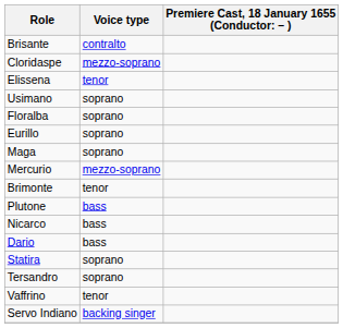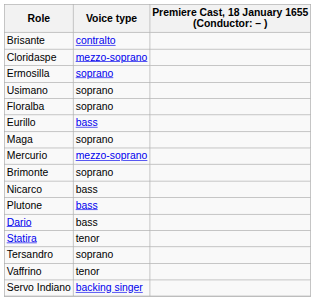 <table class="wikitable">
 <tr>
 <th>Role</th>
 <th>Voice type</th>
 <th>Premiere Cast, 18 January 1655<br>(Conductor: – )</th>
 </tr>
 <tr>
 <td>Brisante</td>
 <td><a href='#'>contralto</a></td>
 <td></td>
 </tr>
 <tr>
 <td>Cloridaspe</td>
 <td><a href='#'>mezzo-soprano</a></td>
 <td></td>
 </tr>
 <tr>
-<td>Elissena</td>
-<td><a href='#'>tenor</a></td>
+<td>Ermosilla</td>
+<td><a href='#'>soprano</a></td>
 <td></td>
 </tr>
 <tr>
 <td>Usimano</td>
 <td>soprano</td>
 <td></td>
 </tr>
 <tr>
 <td>Floralba</td>
 <td>soprano</td>
 <td></td>
 </tr>
 <tr>
 <td>Eurillo</td>
-<td>soprano</td>
+<td><a href='#'>bass</a></td>
 <td></td>
 </tr>
 <tr>
 <td>Maga</td>
 <td>soprano</td>
 <td></td>
 </tr>
 <tr>
 <td>Mercurio</td>
 <td><a href='#'>mezzo-soprano</a></td>
 <td></td>
 </tr>
 <tr>
 <td>Brimonte</td>
-<td>tenor</td>
+<td>soprano</td>
+<td></td>
+</tr>
+<tr>
+<td>Nicarco</td>
+<td>bass</td>
 <td></td>
 </tr>
 <tr>
 <td>Plutone</td>
 <td><a href='#'>bass</a></td>
-<td></td>
-</tr>
-<tr>
-<td>Nicarco</td>
-<td>bass</td>
 <td></td>
 </tr>
 <tr>
 <td><a href='#'>Dario</a></td>
 <td>bass</td>
 <td></td>
 </tr>
 <tr>
 <td><a href='#'>Statira</a></td>
-<td>soprano</td>
+<td>tenor</td>
 <td></td>
 </tr>
 <tr>
 <td>Tersandro</td>
 <td>soprano</td>
 <td></td>
 </tr>
 <tr>
 <td>Vaffrino</td>
 <td>tenor</td>
 <td></td>
 </tr>
 <tr>
 <td>Servo Indiano</td>
 <td><a href='#'>backing singer</a></td>
 <td></td>
 </tr>
 <tr>
 </tr>
 </table>
